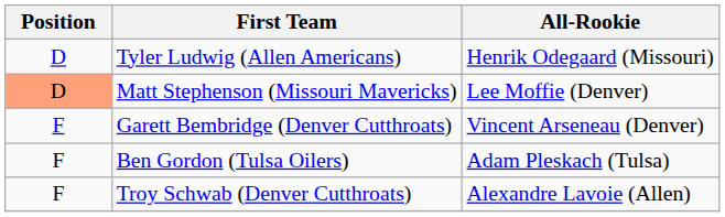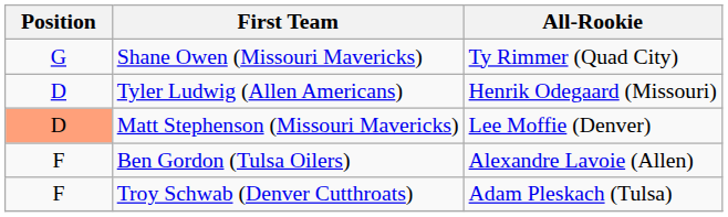 <table class="wikitable">
 <tr>
 <th>  Position  </th>
 <th>First Team</th>
 <th>All-Rookie</th>
+</tr>
+<tr>
+<td align=center><a href='#'>G</a></td>
+<td> <a href='#'>Shane Owen</a> (<a href='#'>Missouri Mavericks</a>)</td>
+<td> <a href='#'>Ty Rimmer</a> (Quad City)</td>
 </tr>
 <tr>
 <td align=center><a href='#'>D</a></td>
 <td> <a href='#'>Tyler Ludwig</a> (<a href='#'>Allen Americans</a>)</td>
 <td> <a href='#'>Henrik Odegaard</a> (Missouri)</td>
 </tr>
 <tr>
 <td align=center style="background: lightsalmon;">D</td>
 <td> <a href='#'>Matt Stephenson</a> (<a href='#'>Missouri Mavericks</a>)</td>
 <td> <a href='#'>Lee Moffie</a> (Denver)</td>
 </tr>
 <tr>
-<td align=center><a href='#'>F</a></td>
-<td> <a href='#'>Garett Bembridge</a> (<a href='#'>Denver Cutthroats</a>)</td>
-<td> <a href='#'>Vincent Arseneau</a> (Denver)</td>
-</tr>
-<tr>
 <td align=center>F</td>
 <td> <a href='#'>Ben Gordon</a> (<a href='#'>Tulsa Oilers</a>)</td>
-<td> <a href='#'>Adam Pleskach</a> (Tulsa)</td>
+<td> <a href='#'>Alexandre Lavoie</a> (Allen)</td>
 </tr>
 <tr>
 <td align=center>F</td>
 <td> <a href='#'>Troy Schwab</a> (<a href='#'>Denver Cutthroats</a>)</td>
-<td> <a href='#'>Alexandre Lavoie</a> (Allen)</td>
+<td> <a href='#'>Adam Pleskach</a> (Tulsa)</td>
 </tr>
 <tr>
 </tr>
 </table>
